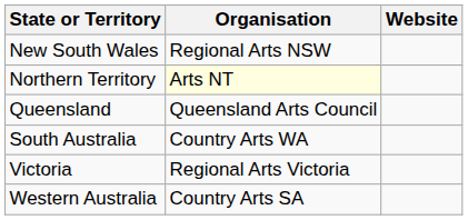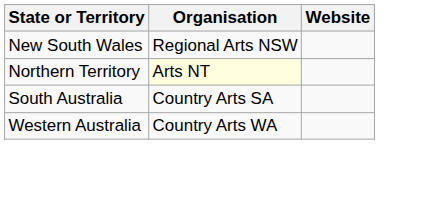 <table class="wikitable">
 <tr>
 <th>State or Territory</th>
 <th>Organisation</th>
 <th>Website</th>
 </tr>
 <tr>
 <td>New South Wales</td>
 <td>Regional Arts NSW</td>
 <td></td>
 </tr>
 <tr>
 <td>Northern Territory</td>
 <td style="background: lightyellow;">Arts NT</td>
 <td></td>
 </tr>
 <tr>
-<td>Queensland</td>
-<td>Queensland Arts Council</td>
-<td></td>
-</tr>
-<tr>
 <td>South Australia</td>
-<td>Country Arts WA</td>
-<td></td>
-</tr>
-<tr>
-<td>Victoria</td>
-<td>Regional Arts Victoria</td>
+<td>Country Arts SA</td>
 <td></td>
 </tr>
 <tr>
 <td>Western Australia</td>
-<td>Country Arts SA</td>
+<td>Country Arts WA</td>
 <td></td>
 </tr>
 </table>
